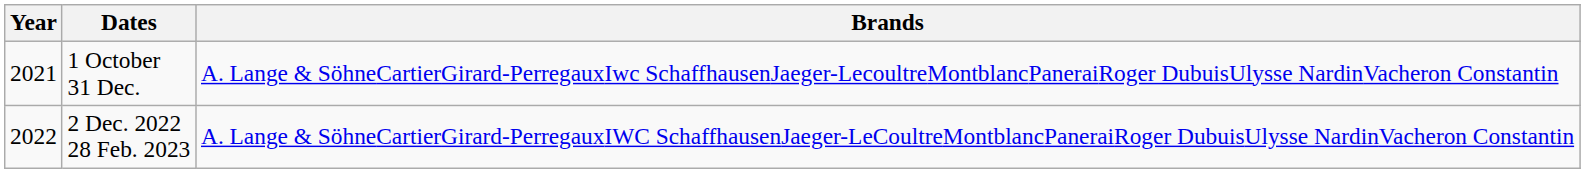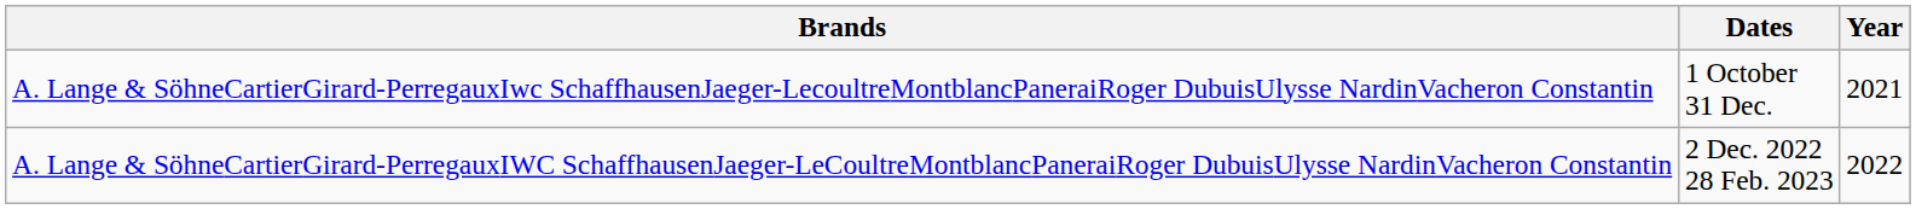 <table class="wikitable">
 <tr>
+<th>Brands</th>
+<th>Dates</th>
 <th>Year</th>
-<th>Dates</th>
-<th>Brands</th>
 </tr>
 <tr>
+<td><a href='#'>A. Lange & Söhne</a><a href='#'>Cartier</a><a href='#'>Girard-Perregaux</a><a href='#'>Iwc Schaffhausen</a><a href='#'>Jaeger-Lecoultre</a><a href='#'>Montblanc</a><a href='#'>Panerai</a><a href='#'>Roger Dubuis</a><a href='#'>Ulysse Nardin</a><a href='#'>Vacheron Constantin</a></td>
+<td>1 October<br>31 Dec.</td>
 <td>2021</td>
-<td>1 October<br>31 Dec.</td>
-<td><a href='#'>A. Lange & Söhne</a><a href='#'>Cartier</a><a href='#'>Girard-Perregaux</a><a href='#'>Iwc Schaffhausen</a><a href='#'>Jaeger-Lecoultre</a><a href='#'>Montblanc</a><a href='#'>Panerai</a><a href='#'>Roger Dubuis</a><a href='#'>Ulysse Nardin</a><a href='#'>Vacheron Constantin</a></td>
 </tr>
 <tr>
+<td><a href='#'>A. Lange & Söhne</a><a href='#'>Cartier</a><a href='#'>Girard-Perregaux</a><a href='#'>IWC Schaffhausen</a><a href='#'>Jaeger-LeCoultre</a><a href='#'>Montblanc</a><a href='#'>Panerai</a><a href='#'>Roger Dubuis</a><a href='#'>Ulysse Nardin</a><a href='#'>Vacheron Constantin</a></td>
+<td>2 Dec. 2022<br>28 Feb. 2023</td>
 <td>2022</td>
-<td>2 Dec. 2022<br>28 Feb. 2023</td>
-<td><a href='#'>A. Lange & Söhne</a><a href='#'>Cartier</a><a href='#'>Girard-Perregaux</a><a href='#'>IWC Schaffhausen</a><a href='#'>Jaeger-LeCoultre</a><a href='#'>Montblanc</a><a href='#'>Panerai</a><a href='#'>Roger Dubuis</a><a href='#'>Ulysse Nardin</a><a href='#'>Vacheron Constantin</a></td>
 </tr>
 </table>
